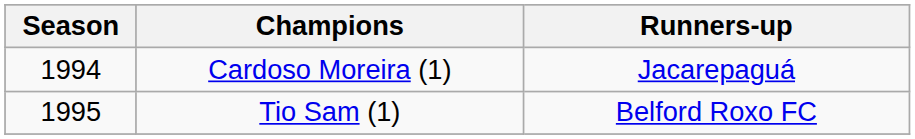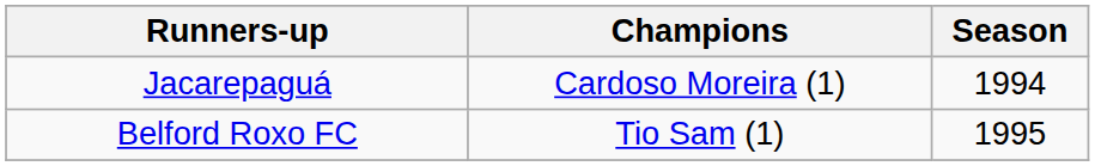 <table class="wikitable" style="text-align:center; margin-left:1em;">
 <tr>
+<th style="width:220px">Runners-up</th>
+<th style="width:220px">Champions</th>
 <th style="width:70px">Season</th>
-<th style="width:220px">Champions</th>
-<th style="width:220px">Runners-up</th>
 </tr>
 <tr>
+<td><a href='#'>Jacarepaguá</a></td>
+<td><a href='#'>Cardoso Moreira</a> (1)</td>
 <td>1994</td>
-<td><a href='#'>Cardoso Moreira</a> (1)</td>
-<td><a href='#'>Jacarepaguá</a></td>
 </tr>
 <tr>
+<td><a href='#'>Belford Roxo FC</a></td>
+<td><a href='#'>Tio Sam</a> (1)</td>
 <td>1995</td>
-<td><a href='#'>Tio Sam</a> (1)</td>
-<td><a href='#'>Belford Roxo FC</a></td>
 </tr>
 </table>
